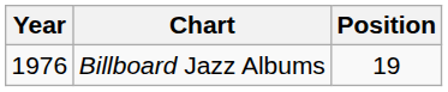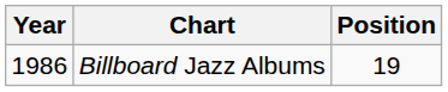 <table class="wikitable">
 <tr>
 <th>Year</th>
 <th>Chart</th>
 <th>Position</th>
 </tr>
 <tr>
-<td>1976</td>
+<td>1986</td>
 <td><em>Billboard</em> Jazz Albums</td>
 <td align="center">19</td>
 </tr>
 </table>
